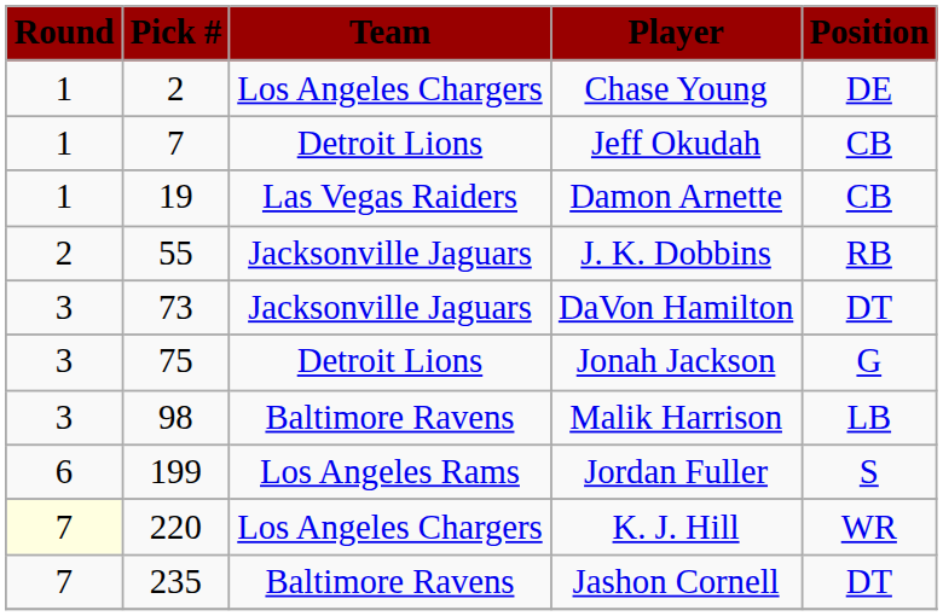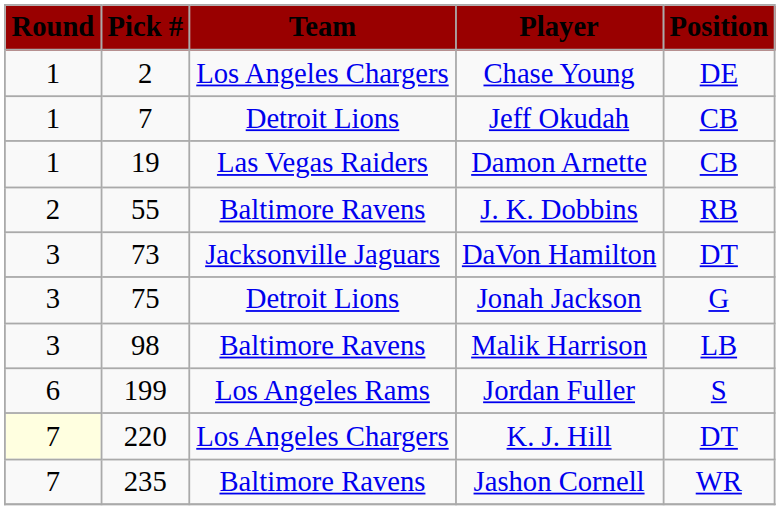 <table class="wikitable" style="text-align:center">
 <tr style="background:#900;">
 <td><strong><span>Round</span></strong></td>
 <td><strong><span>Pick #</span></strong></td>
 <td><strong><span>Team</span></strong></td>
 <td><strong><span>Player</span></strong></td>
 <td><strong><span>Position</span></strong></td>
 </tr>
 <tr>
 <td>1</td>
 <td align=center>2</td>
 <td><a href='#'>Los Angeles Chargers</a></td>
 <td><a href='#'>Chase Young</a></td>
 <td><a href='#'>DE</a></td>
 </tr>
 <tr>
 <td>1</td>
 <td align=center>7</td>
 <td><a href='#'>Detroit Lions</a></td>
 <td><a href='#'>Jeff Okudah</a></td>
 <td><a href='#'>CB</a></td>
 </tr>
 <tr>
 <td>1</td>
 <td align=center>19</td>
 <td><a href='#'>Las Vegas Raiders</a></td>
 <td><a href='#'>Damon Arnette</a></td>
 <td><a href='#'>CB</a></td>
 </tr>
 <tr>
 <td>2</td>
 <td align=center>55</td>
-<td><a href='#'>Jacksonville Jaguars</a></td>
+<td><a href='#'>Baltimore Ravens</a></td>
 <td><a href='#'>J. K. Dobbins</a></td>
 <td><a href='#'>RB</a></td>
 </tr>
 <tr>
 <td>3</td>
 <td align=center>73</td>
 <td><a href='#'>Jacksonville Jaguars</a></td>
 <td><a href='#'>DaVon Hamilton</a></td>
 <td><a href='#'>DT</a></td>
 </tr>
 <tr>
 <td>3</td>
 <td align=center>75</td>
 <td><a href='#'>Detroit Lions</a></td>
 <td><a href='#'>Jonah Jackson</a></td>
 <td><a href='#'>G</a></td>
 </tr>
 <tr>
 <td>3</td>
 <td align=center>98</td>
 <td><a href='#'>Baltimore Ravens</a></td>
 <td><a href='#'>Malik Harrison</a></td>
 <td><a href='#'>LB</a></td>
 </tr>
 <tr>
 <td>6</td>
 <td align=center>199</td>
 <td><a href='#'>Los Angeles Rams</a></td>
 <td><a href='#'>Jordan Fuller</a></td>
 <td><a href='#'>S</a></td>
 </tr>
 <tr>
 <td style="background: lightyellow;">7</td>
 <td align=center>220</td>
 <td><a href='#'>Los Angeles Chargers</a></td>
 <td><a href='#'>K. J. Hill</a></td>
-<td><a href='#'>WR</a></td>
+<td><a href='#'>DT</a></td>
 </tr>
 <tr>
 <td>7</td>
 <td align=center>235</td>
 <td><a href='#'>Baltimore Ravens</a></td>
 <td><a href='#'>Jashon Cornell</a></td>
-<td><a href='#'>DT</a></td>
+<td><a href='#'>WR</a></td>
 </tr>
 <tr>
 </tr>
 </table>
